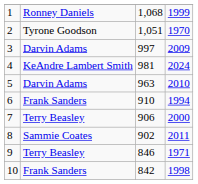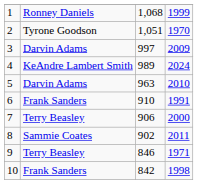 <table class="wikitable">
 <tr>
 </tr>
 <tr>
 <td>1</td>
 <td><a href='#'>Ronney Daniels</a></td>
 <td>1,068</td>
 <td><a href='#'>1999</a></td>
 </tr>
 <tr>
 <td>2</td>
 <td>Tyrone Goodson</td>
 <td>1,051</td>
 <td><a href='#'>1970</a></td>
 </tr>
 <tr>
 <td>3</td>
 <td><a href='#'>Darvin Adams</a></td>
 <td>997</td>
 <td><a href='#'>2009</a></td>
 </tr>
 <tr>
 <td>4</td>
 <td><a href='#'>KeAndre Lambert Smith</a></td>
-<td>981</td>
+<td>989</td>
 <td><a href='#'>2024</a></td>
 </tr>
 <tr>
 <td>5</td>
 <td><a href='#'>Darvin Adams</a></td>
 <td>963</td>
 <td><a href='#'>2010</a></td>
 </tr>
 <tr>
 <td>6</td>
 <td><a href='#'>Frank Sanders</a></td>
 <td>910</td>
-<td><a href='#'>1994</a></td>
+<td><a href='#'>1991</a></td>
 </tr>
 <tr>
 <td>7</td>
 <td><a href='#'>Terry Beasley</a></td>
 <td>906</td>
 <td><a href='#'>2000</a></td>
 </tr>
 <tr>
 <td>8</td>
 <td><a href='#'>Sammie Coates</a></td>
 <td>902</td>
 <td><a href='#'>2011</a></td>
 </tr>
 <tr>
 <td>9</td>
 <td><a href='#'>Terry Beasley</a></td>
 <td>846</td>
 <td><a href='#'>1971</a></td>
 </tr>
 <tr>
 <td>10</td>
 <td><a href='#'>Frank Sanders</a></td>
 <td>842</td>
 <td><a href='#'>1998</a></td>
 </tr>
 </table>
